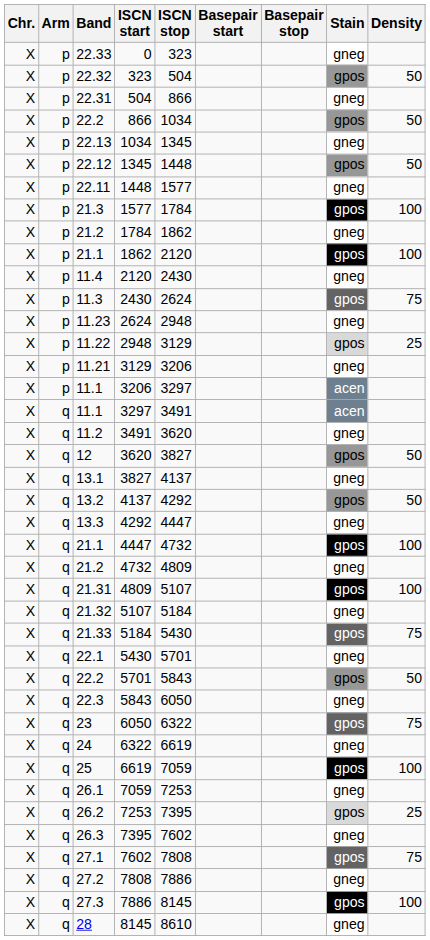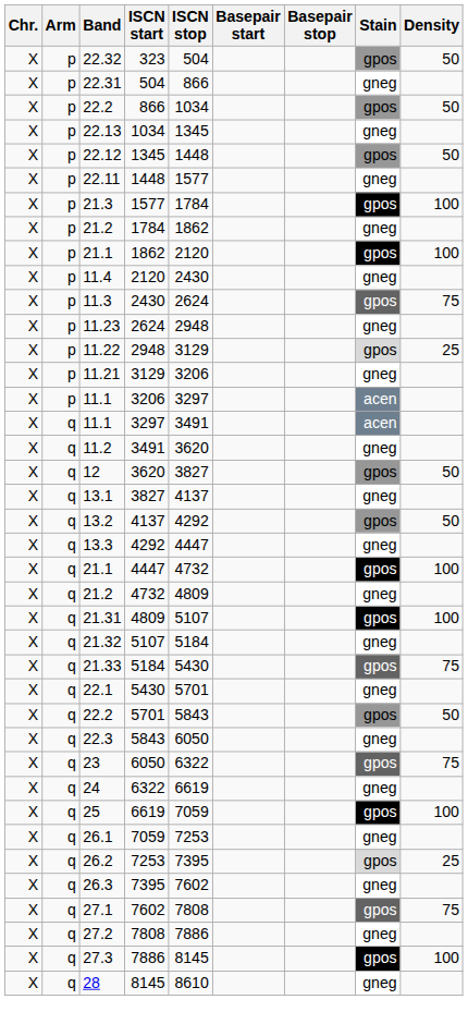 <table class="wikitable" style="text-align:right">
 <tr>
 <th>Chr.</th>
 <th>Arm</th>
 <th>Band</th>
 <th>ISCN<br>start</th>
 <th>ISCN<br>stop</th>
 <th>Basepair<br>start</th>
 <th>Basepair<br>stop</th>
 <th>Stain</th>
 <th>Density</th>
-</tr>
-<tr>
-<td>X</td>
-<td>p</td>
-<td style="text-align:left">22.33</td>
-<td>0</td>
-<td>323</td>
-<td></td>
-<td></td>
-<td style="background:white">gneg</td>
-<td></td>
 </tr>
 <tr>
 <td>X</td>
 <td>p</td>
 <td style="text-align:left">22.32</td>
 <td>323</td>
 <td>504</td>
 <td></td>
 <td></td>
 <td style="background:#979797">gpos</td>
 <td>50</td>
 </tr>
 <tr>
 <td>X</td>
 <td>p</td>
 <td style="text-align:left">22.31</td>
 <td>504</td>
 <td>866</td>
 <td></td>
 <td></td>
 <td style="background:white">gneg</td>
 <td></td>
 </tr>
 <tr>
 <td>X</td>
 <td>p</td>
 <td style="text-align:left">22.2</td>
 <td>866</td>
 <td>1034</td>
 <td></td>
 <td></td>
 <td style="background:#979797">gpos</td>
 <td>50</td>
 </tr>
 <tr>
 <td>X</td>
 <td>p</td>
 <td style="text-align:left">22.13</td>
 <td>1034</td>
 <td>1345</td>
 <td></td>
 <td></td>
 <td style="background:white">gneg</td>
 <td></td>
 </tr>
 <tr>
 <td>X</td>
 <td>p</td>
 <td style="text-align:left">22.12</td>
 <td>1345</td>
 <td>1448</td>
 <td></td>
 <td></td>
 <td style="background:#979797">gpos</td>
 <td>50</td>
 </tr>
 <tr>
 <td>X</td>
 <td>p</td>
 <td style="text-align:left">22.11</td>
 <td>1448</td>
 <td>1577</td>
 <td></td>
 <td></td>
 <td style="background:white">gneg</td>
 <td></td>
 </tr>
 <tr>
 <td>X</td>
 <td>p</td>
 <td style="text-align:left">21.3</td>
 <td>1577</td>
 <td>1784</td>
 <td></td>
 <td></td>
 <td style="background:black; color:white;">gpos</td>
 <td>100</td>
 </tr>
 <tr>
 <td>X</td>
 <td>p</td>
 <td style="text-align:left">21.2</td>
 <td>1784</td>
 <td>1862</td>
 <td></td>
 <td></td>
 <td style="background:white">gneg</td>
 <td></td>
 </tr>
 <tr>
 <td>X</td>
 <td>p</td>
 <td style="text-align:left">21.1</td>
 <td>1862</td>
 <td>2120</td>
 <td></td>
 <td></td>
 <td style="background:black; color:white;">gpos</td>
 <td>100</td>
 </tr>
 <tr>
 <td>X</td>
 <td>p</td>
 <td style="text-align:left">11.4</td>
 <td>2120</td>
 <td>2430</td>
 <td></td>
 <td></td>
 <td style="background:white">gneg</td>
 <td></td>
 </tr>
 <tr>
 <td>X</td>
 <td>p</td>
 <td style="text-align:left">11.3</td>
 <td>2430</td>
 <td>2624</td>
 <td></td>
 <td></td>
 <td style="background:#636363; color:white;">gpos</td>
 <td>75</td>
 </tr>
 <tr>
 <td>X</td>
 <td>p</td>
 <td style="text-align:left">11.23</td>
 <td>2624</td>
 <td>2948</td>
 <td></td>
 <td></td>
 <td style="background:white">gneg</td>
 <td></td>
 </tr>
 <tr>
 <td>X</td>
 <td>p</td>
 <td style="text-align:left">11.22</td>
 <td>2948</td>
 <td>3129</td>
 <td></td>
 <td></td>
 <td style="background:#d9d9d9">gpos</td>
 <td>25</td>
 </tr>
 <tr>
 <td>X</td>
 <td>p</td>
 <td style="text-align:left">11.21</td>
 <td>3129</td>
 <td>3206</td>
 <td></td>
 <td></td>
 <td style="background:white">gneg</td>
 <td></td>
 </tr>
 <tr>
 <td>X</td>
 <td>p</td>
 <td style="text-align:left">11.1</td>
 <td>3206</td>
 <td>3297</td>
 <td></td>
 <td></td>
 <td style="background:#6e7f8f; color:white;">acen</td>
 <td></td>
 </tr>
 <tr>
 <td>X</td>
 <td>q</td>
 <td style="text-align:left">11.1</td>
 <td>3297</td>
 <td>3491</td>
 <td></td>
 <td></td>
 <td style="background:#6e7f8f; color:white;">acen</td>
 <td></td>
 </tr>
 <tr>
 <td>X</td>
 <td>q</td>
 <td style="text-align:left">11.2</td>
 <td>3491</td>
 <td>3620</td>
 <td></td>
 <td></td>
 <td style="background:white">gneg</td>
 <td></td>
 </tr>
 <tr>
 <td>X</td>
 <td>q</td>
 <td style="text-align:left">12</td>
 <td>3620</td>
 <td>3827</td>
 <td></td>
 <td></td>
 <td style="background:#979797">gpos</td>
 <td>50</td>
 </tr>
 <tr>
 <td>X</td>
 <td>q</td>
 <td style="text-align:left">13.1</td>
 <td>3827</td>
 <td>4137</td>
 <td></td>
 <td></td>
 <td style="background:white">gneg</td>
 <td></td>
 </tr>
 <tr>
 <td>X</td>
 <td>q</td>
 <td style="text-align:left">13.2</td>
 <td>4137</td>
 <td>4292</td>
 <td></td>
 <td></td>
 <td style="background:#979797">gpos</td>
 <td>50</td>
 </tr>
 <tr>
 <td>X</td>
 <td>q</td>
 <td style="text-align:left">13.3</td>
 <td>4292</td>
 <td>4447</td>
 <td></td>
 <td></td>
 <td style="background:white">gneg</td>
 <td></td>
 </tr>
 <tr>
 <td>X</td>
 <td>q</td>
 <td style="text-align:left">21.1</td>
 <td>4447</td>
 <td>4732</td>
 <td></td>
 <td></td>
 <td style="background:black; color:white;">gpos</td>
 <td>100</td>
 </tr>
 <tr>
 <td>X</td>
 <td>q</td>
 <td style="text-align:left">21.2</td>
 <td>4732</td>
 <td>4809</td>
 <td></td>
 <td></td>
 <td style="background:white">gneg</td>
 <td></td>
 </tr>
 <tr>
 <td>X</td>
 <td>q</td>
 <td style="text-align:left">21.31</td>
 <td>4809</td>
 <td>5107</td>
 <td></td>
 <td></td>
 <td style="background:black; color:white;">gpos</td>
 <td>100</td>
 </tr>
 <tr>
 <td>X</td>
 <td>q</td>
 <td style="text-align:left">21.32</td>
 <td>5107</td>
 <td>5184</td>
 <td></td>
 <td></td>
 <td style="background:white">gneg</td>
 <td></td>
 </tr>
 <tr>
 <td>X</td>
 <td>q</td>
 <td style="text-align:left">21.33</td>
 <td>5184</td>
 <td>5430</td>
 <td></td>
 <td></td>
 <td style="background:#636363; color:white;">gpos</td>
 <td>75</td>
 </tr>
 <tr>
 <td>X</td>
 <td>q</td>
 <td style="text-align:left">22.1</td>
 <td>5430</td>
 <td>5701</td>
 <td></td>
 <td></td>
 <td style="background:white">gneg</td>
 <td></td>
 </tr>
 <tr>
 <td>X</td>
 <td>q</td>
 <td style="text-align:left">22.2</td>
 <td>5701</td>
 <td>5843</td>
 <td></td>
 <td></td>
 <td style="background:#979797">gpos</td>
 <td>50</td>
 </tr>
 <tr>
 <td>X</td>
 <td>q</td>
 <td style="text-align:left">22.3</td>
 <td>5843</td>
 <td>6050</td>
 <td></td>
 <td></td>
 <td style="background:white">gneg</td>
 <td></td>
 </tr>
 <tr>
 <td>X</td>
 <td>q</td>
 <td style="text-align:left">23</td>
 <td>6050</td>
 <td>6322</td>
 <td></td>
 <td></td>
 <td style="background:#636363; color:white;">gpos</td>
 <td>75</td>
 </tr>
 <tr>
 <td>X</td>
 <td>q</td>
 <td style="text-align:left">24</td>
 <td>6322</td>
 <td>6619</td>
 <td></td>
 <td></td>
 <td style="background:white">gneg</td>
 <td></td>
 </tr>
 <tr>
 <td>X</td>
 <td>q</td>
 <td style="text-align:left">25</td>
 <td>6619</td>
 <td>7059</td>
 <td></td>
 <td></td>
 <td style="background:black; color:white;">gpos</td>
 <td>100</td>
 </tr>
 <tr>
 <td>X</td>
 <td>q</td>
 <td style="text-align:left">26.1</td>
 <td>7059</td>
 <td>7253</td>
 <td></td>
 <td></td>
 <td style="background:white">gneg</td>
 <td></td>
 </tr>
 <tr>
 <td>X</td>
 <td>q</td>
 <td style="text-align:left">26.2</td>
 <td>7253</td>
 <td>7395</td>
 <td></td>
 <td></td>
 <td style="background:#d9d9d9">gpos</td>
 <td>25</td>
 </tr>
 <tr>
 <td>X</td>
 <td>q</td>
 <td style="text-align:left">26.3</td>
 <td>7395</td>
 <td>7602</td>
 <td></td>
 <td></td>
 <td style="background:white">gneg</td>
 <td></td>
 </tr>
 <tr>
 <td>X</td>
 <td>q</td>
 <td style="text-align:left">27.1</td>
 <td>7602</td>
 <td>7808</td>
 <td></td>
 <td></td>
 <td style="background:#636363; color:white;">gpos</td>
 <td>75</td>
 </tr>
 <tr>
 <td>X</td>
 <td>q</td>
 <td style="text-align:left">27.2</td>
 <td>7808</td>
 <td>7886</td>
 <td></td>
 <td></td>
 <td style="background:white">gneg</td>
 <td></td>
 </tr>
 <tr>
 <td>X</td>
 <td>q</td>
 <td style="text-align:left">27.3</td>
 <td>7886</td>
 <td>8145</td>
 <td></td>
 <td></td>
 <td style="background:black; color:white;">gpos</td>
 <td>100</td>
 </tr>
 <tr>
 <td>X</td>
 <td>q</td>
 <td style="text-align:left"><a href='#'>28</a></td>
 <td>8145</td>
 <td>8610</td>
 <td></td>
 <td></td>
 <td style="background:white">gneg</td>
 <td></td>
 </tr>
 </table>
